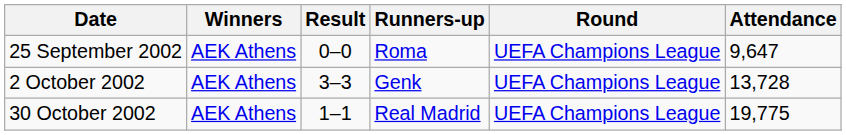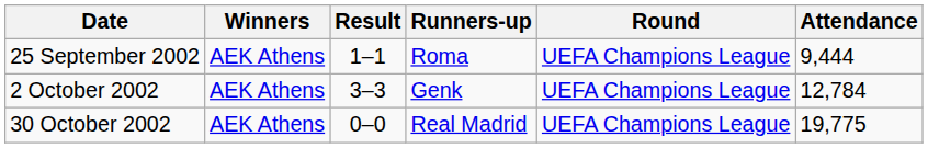 <table class="wikitable" style="text-align: left;">
 <tr>
 <th>Date</th>
 <th>Winners</th>
 <th>Result</th>
 <th>Runners-up</th>
 <th>Round</th>
 <th>Attendance</th>
 </tr>
 <tr>
 <td>25 September 2002</td>
 <td> <a href='#'>AEK Athens</a></td>
-<td style="text-align:center">0–0</td>
+<td style="text-align:center">1–1</td>
 <td> <a href='#'>Roma</a></td>
 <td><a href='#'>UEFA Champions League</a></td>
-<td>9,647</td>
+<td>9,444</td>
 </tr>
 <tr>
 <td>2 October 2002</td>
 <td> <a href='#'>AEK Athens</a></td>
 <td style="text-align:center">3–3</td>
 <td> <a href='#'>Genk</a></td>
 <td><a href='#'>UEFA Champions League</a></td>
-<td>13,728</td>
+<td>12,784</td>
 </tr>
 <tr>
 <td>30 October 2002</td>
 <td> <a href='#'>AEK Athens</a></td>
-<td style="text-align:center">1–1</td>
+<td style="text-align:center">0–0</td>
 <td> <a href='#'>Real Madrid</a></td>
 <td><a href='#'>UEFA Champions League</a></td>
 <td>19,775</td>
 </tr>
 </table>
